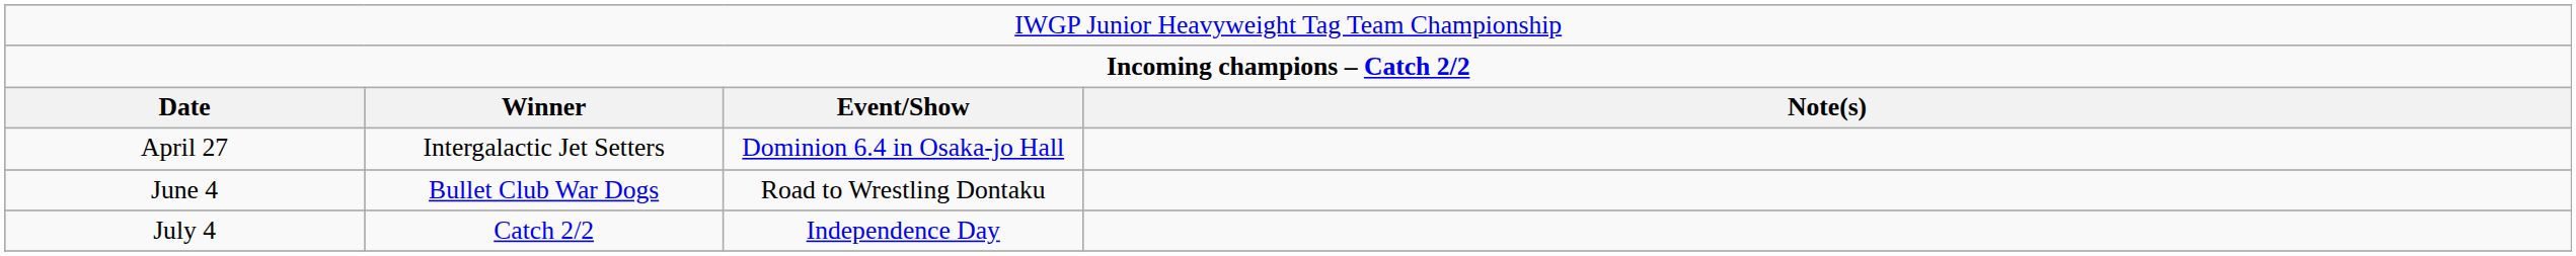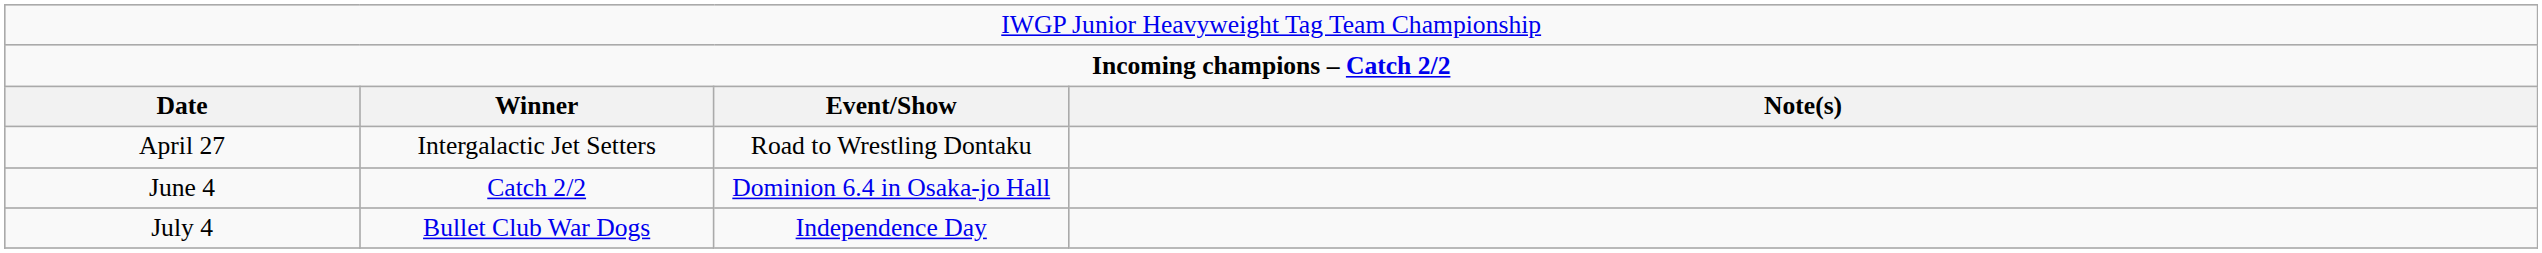 <table class="wikitable" style="text-align:center; width:100%;">
 <tr>
 <td colspan="5" style="text-align: center;"><a href='#'>IWGP Junior Heavyweight Tag Team Championship</a></td>
 </tr>
 <tr>
 <td colspan="5" style="text-align: center;"><strong>Incoming champions – <a href='#'>Catch 2/2</a> </strong></td>
 </tr>
 <tr>
 <th width=14%>Date</th>
 <th width=14%>Winner</th>
 <th width=14%>Event/Show</th>
 <th width=58%>Note(s)</th>
 </tr>
 <tr>
 <td>April 27</td>
 <td>Intergalactic Jet Setters<br></td>
+<td>Road to Wrestling Dontaku<br></td>
+<td></td>
+</tr>
+<tr>
+<td>June 4</td>
+<td><a href='#'>Catch 2/2</a><br></td>
 <td><a href='#'>Dominion 6.4 in Osaka-jo Hall</a></td>
 <td></td>
 </tr>
 <tr>
-<td>June 4</td>
+<td>July 4</td>
 <td><a href='#'>Bullet Club War Dogs</a><br></td>
-<td>Road to Wrestling Dontaku<br></td>
-<td></td>
-</tr>
-<tr>
-<td>July 4</td>
-<td><a href='#'>Catch 2/2</a><br></td>
 <td><a href='#'>Independence Day</a><br></td>
 <td></td>
 </tr>
 </table>
